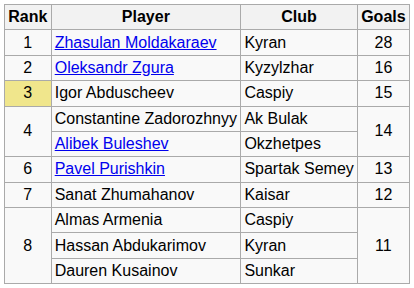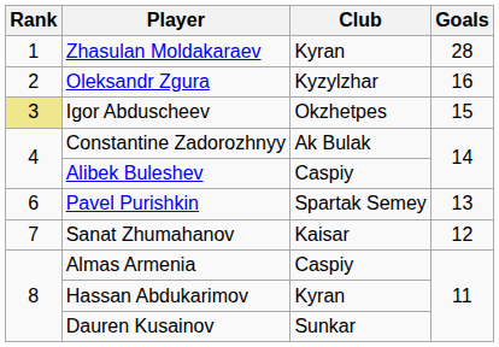 <table class="wikitable" style="text-align:center;">
 <tr>
 <th>Rank</th>
 <th>Player</th>
 <th>Club</th>
 <th>Goals</th>
 </tr>
 <tr>
 <td rowspan="1">1</td>
 <td align="left"> <a href='#'>Zhasulan Moldakaraev</a></td>
 <td align="left">Kyran</td>
 <td rowspan="1">28</td>
 </tr>
 <tr>
 <td rowspan="1">2</td>
 <td align="left"> <a href='#'>Oleksandr Zgura</a></td>
 <td align="left">Kyzylzhar</td>
 <td rowspan="1">16</td>
 </tr>
 <tr>
 <td rowspan="1" style="background: khaki;">3</td>
 <td align="left"> Igor Abduscheev</td>
-<td align="left">Caspiy</td>
+<td align="left">Okzhetpes</td>
 <td rowspan="1">15</td>
 </tr>
 <tr>
 <td rowspan="2">4</td>
 <td align="left"> Constantine Zadorozhnyy</td>
 <td align="left">Ak Bulak</td>
 <td rowspan="2">14</td>
 </tr>
 <tr>
 <td align="left"> <a href='#'>Alibek Buleshev</a></td>
-<td align="left">Okzhetpes</td>
+<td align="left">Caspiy</td>
 </tr>
 <tr>
 <td rowspan="1">6</td>
 <td align="left"> <a href='#'>Pavel Purishkin</a></td>
 <td align="left">Spartak Semey</td>
 <td rowspan="1">13</td>
 </tr>
 <tr>
 <td rowspan="1">7</td>
 <td align="left"> Sanat Zhumahanov</td>
 <td align="left">Kaisar</td>
 <td rowspan="1">12</td>
 </tr>
 <tr>
 <td rowspan="3">8</td>
 <td align="left"> Almas Armenia</td>
 <td align="left">Caspiy</td>
 <td rowspan="3">11</td>
 </tr>
 <tr>
 <td align="left"> Hassan Abdukarimov</td>
 <td align="left">Kyran</td>
 </tr>
 <tr>
 <td align="left"> Dauren Kusainov</td>
 <td align="left">Sunkar</td>
 </tr>
 <tr>
 </tr>
 </table>
